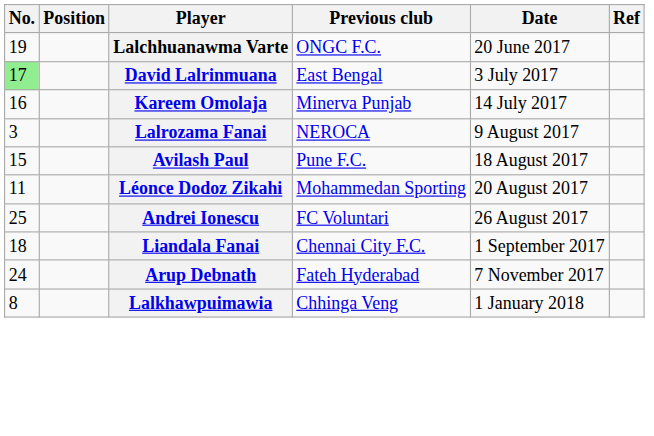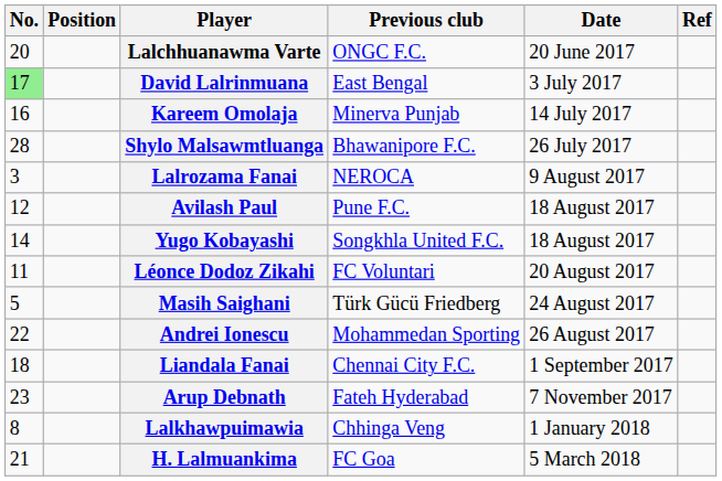 <table class="wikitable plainrowheaders" style="text-align:center; text-align:left">
 <tr>
 <th>No.</th>
 <th scope=col>Position</th>
 <th scope=col>Player</th>
 <th scope=col>Previous club</th>
 <th scope=col>Date</th>
 <th scope=col>Ref</th>
 </tr>
 <tr>
-<td>19</td>
+<td>20</td>
 <td></td>
 <th scope=row> Lalchhuanawma Varte </th>
 <td> <a href='#'>ONGC F.C.</a></td>
 <td>20 June 2017</td>
 <td></td>
 </tr>
 <tr>
 <td style="background: lightgreen;">17</td>
 <td></td>
 <th scope=row> <a href='#'>David Lalrinmuana</a></th>
 <td> <a href='#'>East Bengal</a></td>
 <td>3 July 2017</td>
 <td></td>
 </tr>
 <tr>
 <td>16</td>
 <td></td>
 <th scope=row> <a href='#'>Kareem Omolaja</a></th>
 <td> <a href='#'>Minerva Punjab</a></td>
 <td>14 July 2017</td>
 <td></td>
 </tr>
 <tr>
+<td>28</td>
+<td></td>
+<th scope=row> <a href='#'>Shylo Malsawmtluanga</a></th>
+<td> <a href='#'>Bhawanipore F.C.</a></td>
+<td>26 July 2017</td>
+<td></td>
+</tr>
+<tr>
 <td>3</td>
 <td></td>
 <th scope=row> <a href='#'>Lalrozama Fanai</a></th>
 <td> <a href='#'>NEROCA</a></td>
 <td>9 August 2017</td>
 <td></td>
 </tr>
 <tr>
-<td>15</td>
+<td>12</td>
 <td></td>
 <th scope=row> <a href='#'>Avilash Paul</a></th>
 <td> <a href='#'>Pune F.C.</a></td>
 <td>18 August 2017</td>
 <td></td>
 </tr>
 <tr>
+<td>14</td>
+<td></td>
+<th scope=row> <a href='#'>Yugo Kobayashi</a></th>
+<td> <a href='#'>Songkhla United F.C.</a></td>
+<td>18 August 2017</td>
+<td></td>
+</tr>
+<tr>
 <td>11</td>
 <td></td>
 <th scope=row> <a href='#'>Léonce Dodoz Zikahi</a></th>
-<td> <a href='#'>Mohammedan Sporting</a></td>
+<td> <a href='#'>FC Voluntari</a></td>
 <td>20 August 2017</td>
 <td></td>
 </tr>
 <tr>
-<td>25</td>
+<td>5</td>
+<td></td>
+<th scope=row> <a href='#'>Masih Saighani</a></th>
+<td> Türk Gücü Friedberg</td>
+<td>24 August 2017</td>
+<td></td>
+</tr>
+<tr>
+<td>22</td>
 <td></td>
 <th scope=row> <a href='#'>Andrei Ionescu</a></th>
-<td> <a href='#'>FC Voluntari</a></td>
+<td> <a href='#'>Mohammedan Sporting</a></td>
 <td>26 August 2017</td>
 <td></td>
 </tr>
 <tr>
 <td>18</td>
 <td></td>
 <th scope=row> <a href='#'>Liandala Fanai</a></th>
 <td> <a href='#'>Chennai City F.C.</a></td>
 <td>1 September 2017</td>
 <td></td>
 </tr>
 <tr>
-<td>24</td>
+<td>23</td>
 <td></td>
 <th scope=row> <a href='#'>Arup Debnath</a></th>
 <td> <a href='#'>Fateh Hyderabad</a></td>
 <td>7 November 2017</td>
 <td></td>
 </tr>
 <tr>
 <td>8</td>
 <td></td>
 <th scope=row> <a href='#'>Lalkhawpuimawia</a></th>
 <td> <a href='#'>Chhinga Veng</a></td>
 <td>1 January 2018</td>
 <td></td>
 </tr>
+<tr>
+<td>21</td>
+<td></td>
+<th scope=row> <a href='#'>H. Lalmuankima</a></th>
+<td> <a href='#'>FC Goa</a></td>
+<td>5 March 2018</td>
+<td></td>
+</tr>
 </table>
